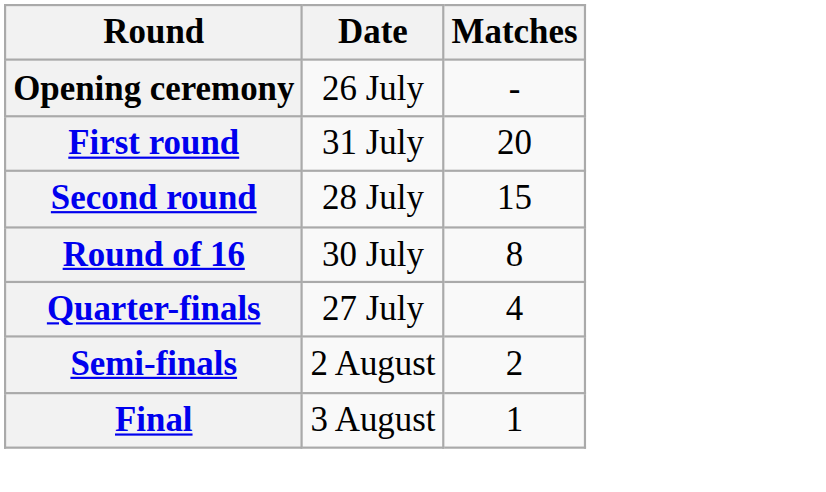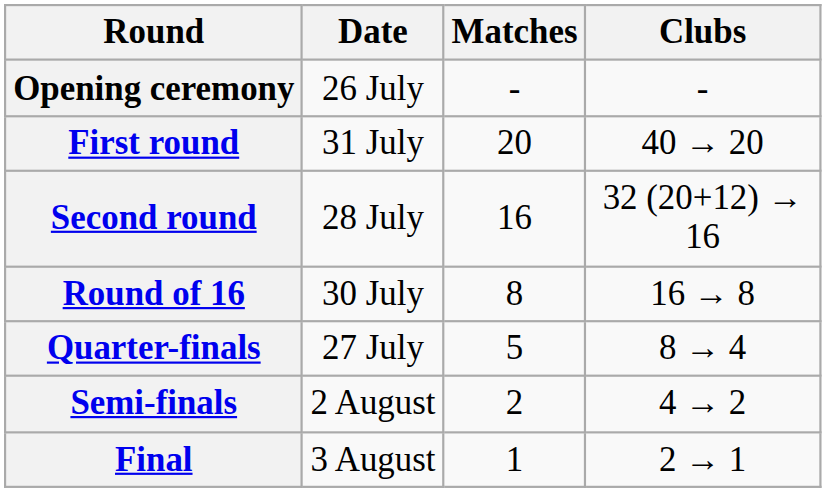 <table class="wikitable" style="text-align: center">
 <tr>
 <th>Round</th>
 <th>Date</th>
 <th>Matches</th>
+<th style="width:100px;">Clubs</th>
 </tr>
 <tr>
 <th>Opening ceremony</th>
 <td>26 July</td>
+<td>-</td>
 <td>-</td>
 </tr>
 <tr>
 <th><a href='#'>First round</a></th>
 <td>31 July</td>
 <td>20</td>
+<td>40 → 20</td>
 </tr>
 <tr>
 <th><a href='#'>Second round</a></th>
 <td>28 July</td>
-<td>15</td>
+<td>16</td>
+<td>32 (20+12) → 16</td>
 </tr>
 <tr>
 <th><a href='#'>Round of 16</a></th>
 <td>30 July</td>
 <td>8</td>
+<td>16 → 8</td>
 </tr>
 <tr>
 <th><a href='#'>Quarter-finals</a></th>
 <td>27 July</td>
-<td>4</td>
+<td>5</td>
+<td>8 → 4</td>
 </tr>
 <tr>
 <th><a href='#'>Semi-finals</a></th>
 <td>2 August</td>
 <td>2</td>
+<td>4 → 2</td>
 </tr>
 <tr>
 <th><a href='#'>Final</a></th>
 <td>3 August</td>
 <td>1</td>
+<td>2 → 1</td>
 </tr>
 </table>
